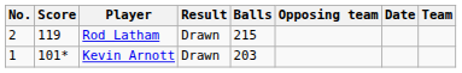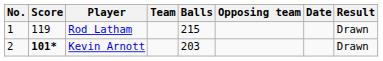 <table class="wikitable sortable" style="font-size:95%">
 <tr>
 <th>No.</th>
 <th>Score</th>
 <th>Player</th>
-<th>Result</th>
+<th>Team</th>
 <th>Balls</th>
 <th>Opposing team</th>
 <th>Date</th>
-<th>Team</th>
+<th>Result</th>
+</tr>
+<tr>
+<td>1</td>
+<td>119</td>
+<td><a href='#'>Rod Latham</a></td>
+<td></td>
+<td> 215</td>
+<td></td>
+<td></td>
+<td>Drawn</td>
 </tr>
 <tr>
 <td>2</td>
-<td>119</td>
-<td><a href='#'>Rod Latham</a></td>
-<td>Drawn</td>
-<td> 215</td>
+<td><strong>101*</strong></td>
+<td><a href='#'>Kevin Arnott</a></td>
 <td></td>
-<td></td>
-<td></td>
-</tr>
-<tr>
-<td>1</td>
-<td>101*</td>
-<td><a href='#'>Kevin Arnott</a></td>
-<td>Drawn</td>
 <td> 203</td>
 <td></td>
 <td></td>
-<td></td>
+<td>Drawn</td>
 </tr>
 </table>
